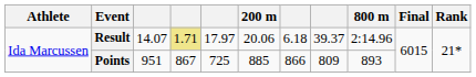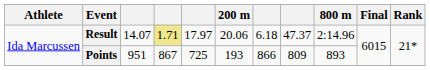 <table class="wikitable" style="font-size:90%">
 <tr>
 <th>Athlete</th>
 <th>Event</th>
 <th></th>
 <th></th>
 <th></th>
 <th>200 m</th>
 <th></th>
 <th></th>
 <th>800 m</th>
 <th>Final</th>
 <th>Rank</th>
 </tr>
 <tr align=center>
 <td rowspan=2 align=left><a href='#'>Ida Marcussen</a></td>
 <th style="font-size:95%">Result</th>
 <td>14.07</td>
 <td style="background: khaki;">1.71</td>
 <td>17.97</td>
 <td>20.06</td>
 <td>6.18</td>
-<td>39.37</td>
+<td>47.37</td>
 <td>2:14.96</td>
 <td rowspan=2>6015</td>
 <td rowspan=2>21*</td>
 </tr>
 <tr align=center>
 <th style="font-size:95%">Points</th>
 <td>951</td>
 <td>867</td>
 <td>725</td>
-<td>885</td>
+<td>193</td>
 <td>866</td>
 <td>809</td>
 <td>893</td>
 </tr>
 </table>
